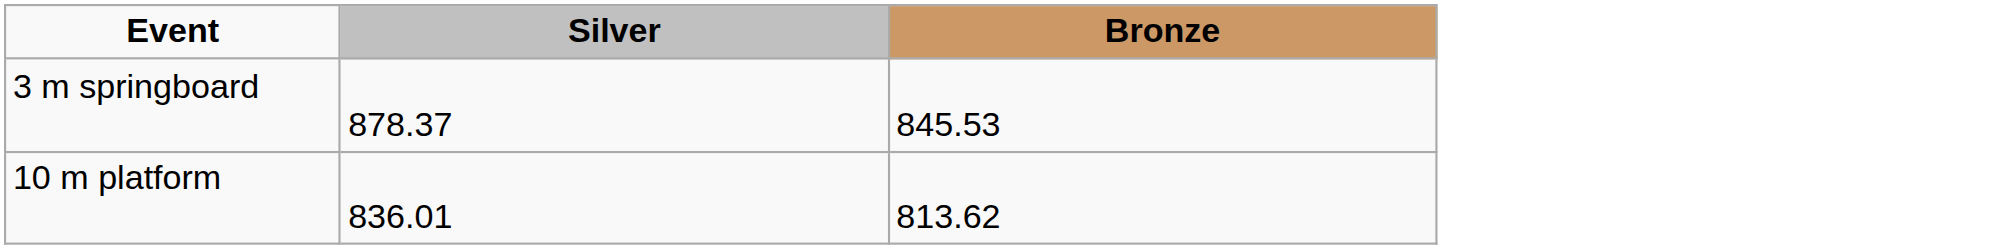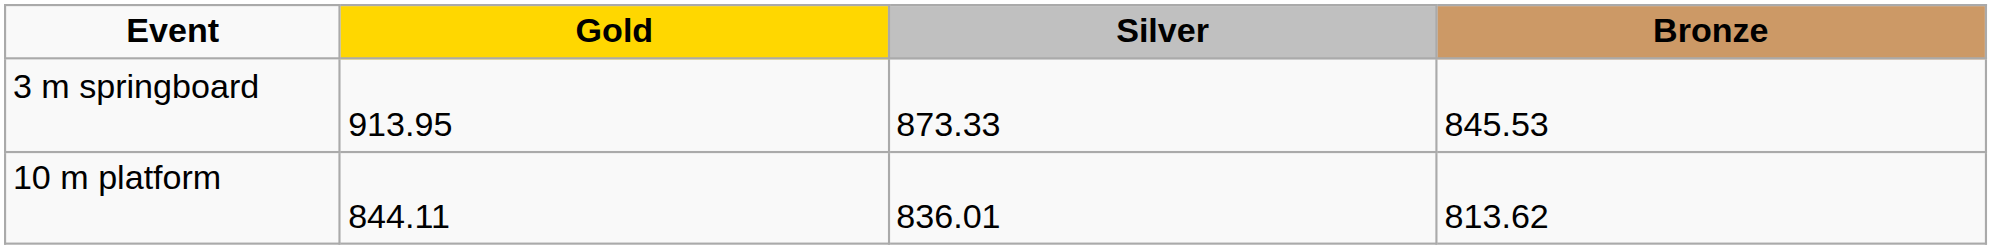 <table class="wikitable" style="text-align:left">
 <tr align="center">
 <td width=150><strong>Event</strong></td>
+<td width=250 bgcolor=gold><strong>Gold</strong></td>
 <td width=250 bgcolor=silver><strong>Silver</strong></td>
 <td width=250 bgcolor=CC9966><strong>Bronze</strong></td>
 </tr>
 <tr valign="top">
 <td>3 m springboard<br><div></div></td>
-<td><br>878.37</td>
+<td><br>913.95</td>
+<td><br>873.33</td>
 <td><br> 845.53</td>
 </tr>
 <tr valign="top">
 <td>10 m platform<br><div></div></td>
+<td><br> 844.11</td>
 <td> <br> 836.01</td>
 <td><br> 813.62</td>
 </tr>
 </table>
